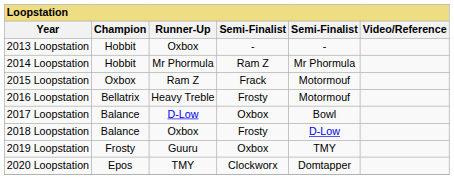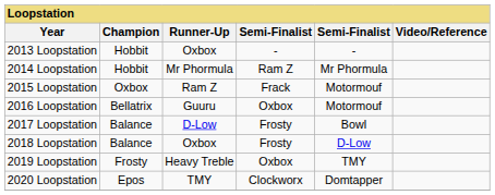 <table class="wikitable" style="text-align: center">
 <tr>
 <td bgcolor=#EEDD82 colspan=7 align=left><span><strong>Loopstation</strong></span></td>
 </tr>
 <tr>
 <th>Year</th>
 <th>Champion</th>
 <th>Runner-Up</th>
 <th>Semi-Finalist</th>
 <th>Semi-Finalist</th>
 <th>Video/Reference</th>
 </tr>
 <tr>
 <td>2013 Loopstation</td>
 <td>Hobbit</td>
 <td>Oxbox</td>
 <td>-</td>
 <td>-</td>
 <td></td>
 </tr>
 <tr>
 <td>2014 Loopstation</td>
 <td>Hobbit</td>
 <td>Mr Phormula</td>
 <td>Ram Z</td>
 <td>Mr Phormula</td>
 <td></td>
 </tr>
 <tr>
 <td>2015 Loopstation</td>
 <td>Oxbox</td>
 <td>Ram Z</td>
 <td>Frack</td>
 <td>Motormouf</td>
 <td></td>
 </tr>
 <tr>
 <td>2016 Loopstation</td>
 <td>Bellatrix</td>
-<td>Heavy Treble</td>
-<td>Frosty</td>
+<td>Guuru</td>
+<td>Oxbox</td>
 <td>Motormouf</td>
 <td></td>
 </tr>
 <tr>
 <td>2017 Loopstation</td>
 <td>Balance</td>
 <td><a href='#'>D-Low</a></td>
-<td>Oxbox</td>
+<td>Frosty</td>
 <td>Bowl</td>
 <td></td>
 </tr>
 <tr>
 <td>2018 Loopstation</td>
 <td>Balance</td>
 <td>Oxbox</td>
 <td>Frosty</td>
 <td><a href='#'>D-Low</a></td>
 <td></td>
 </tr>
 <tr>
 <td>2019 Loopstation</td>
 <td>Frosty</td>
-<td>Guuru</td>
+<td>Heavy Treble</td>
 <td>Oxbox</td>
 <td>TMY</td>
 <td></td>
 </tr>
 <tr>
 <td>2020 Loopstation</td>
 <td>Epos</td>
 <td>TMY</td>
 <td>Clockworx</td>
 <td>Domtapper</td>
 <td></td>
 </tr>
 <tr>
 </tr>
 </table>
